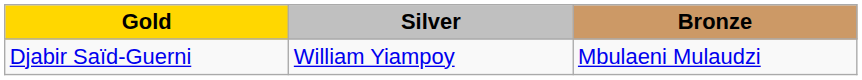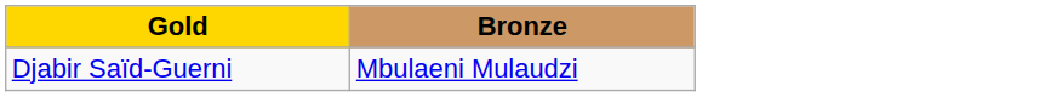 <table class="wikitable" style="text-align:left">
 <tr align="center">
 <td width=200 bgcolor=gold><strong>Gold</strong></td>
-<td width=200 bgcolor=silver><strong>Silver</strong></td>
 <td width=200 bgcolor=CC9966><strong>Bronze</strong></td>
 </tr>
 <tr>
 <td><a href='#'>Djabir Saïd-Guerni</a><br><em></em></td>
-<td><a href='#'>William Yiampoy</a><br><em></em></td>
 <td><a href='#'>Mbulaeni Mulaudzi</a><br><em></em></td>
 </tr>
 </table>
